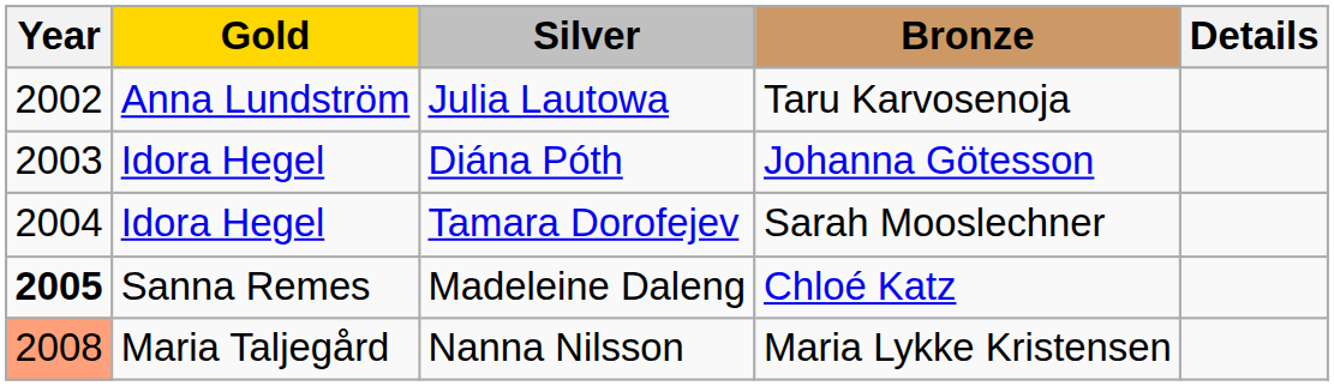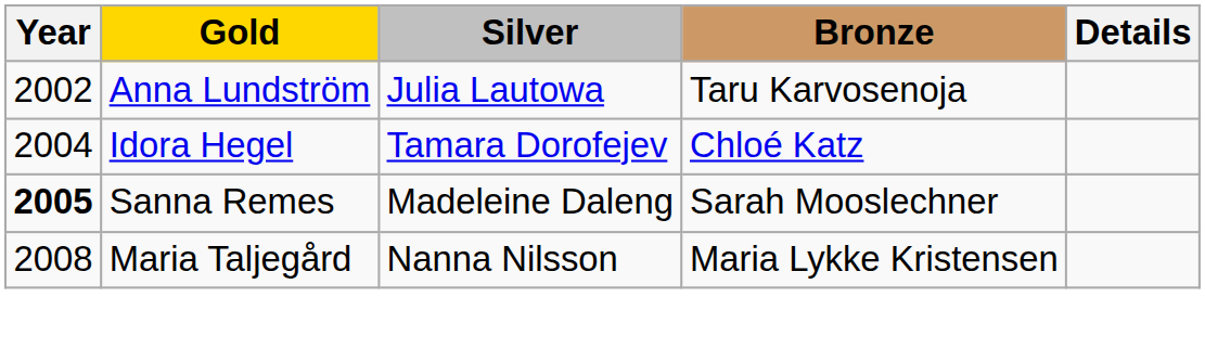 <table class="wikitable">
 <tr>
 <th>Year</th>
 <td bgcolor="gold" align="center"><strong>Gold</strong></td>
 <td bgcolor="silver" align="center"><strong>Silver</strong></td>
 <td bgcolor="cc9966" align="center"><strong>Bronze</strong></td>
 <th>Details</th>
 </tr>
 <tr>
 <td>2002</td>
 <td> <a href='#'>Anna Lundström</a></td>
 <td> <a href='#'>Julia Lautowa</a></td>
 <td> Taru Karvosenoja</td>
 <td></td>
 </tr>
 <tr>
-<td>2003</td>
-<td> <a href='#'>Idora Hegel</a></td>
-<td> <a href='#'>Diána Póth</a></td>
-<td> <a href='#'>Johanna Götesson</a></td>
-<td></td>
-</tr>
-<tr>
 <td>2004</td>
 <td> <a href='#'>Idora Hegel</a></td>
 <td> <a href='#'>Tamara Dorofejev</a></td>
-<td> Sarah Mooslechner</td>
+<td> <a href='#'>Chloé Katz</a></td>
 <td></td>
 </tr>
 <tr>
 <td><strong>2005</strong></td>
 <td> Sanna Remes</td>
 <td> Madeleine Daleng</td>
-<td> <a href='#'>Chloé Katz</a></td>
+<td> Sarah Mooslechner</td>
 <td></td>
 </tr>
 <tr>
-<td style="background: lightsalmon;">2008</td>
+<td>2008</td>
 <td> Maria Taljegård</td>
 <td> Nanna Nilsson</td>
 <td> Maria Lykke Kristensen</td>
 <td></td>
 </tr>
 </table>
